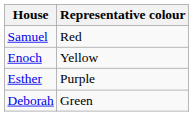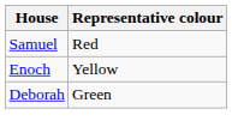 <table class="wikitable">
 <tr>
 <th>House</th>
 <th>Representative colour</th>
 </tr>
 <tr>
 <td><a href='#'>Samuel</a></td>
 <td>Red</td>
 </tr>
 <tr>
 <td><a href='#'>Enoch</a></td>
 <td>Yellow</td>
 </tr>
 <tr>
-<td><a href='#'>Esther</a></td>
-<td>Purple</td>
-</tr>
-<tr>
 <td><a href='#'>Deborah</a></td>
 <td>Green</td>
 </tr>
 </table>
